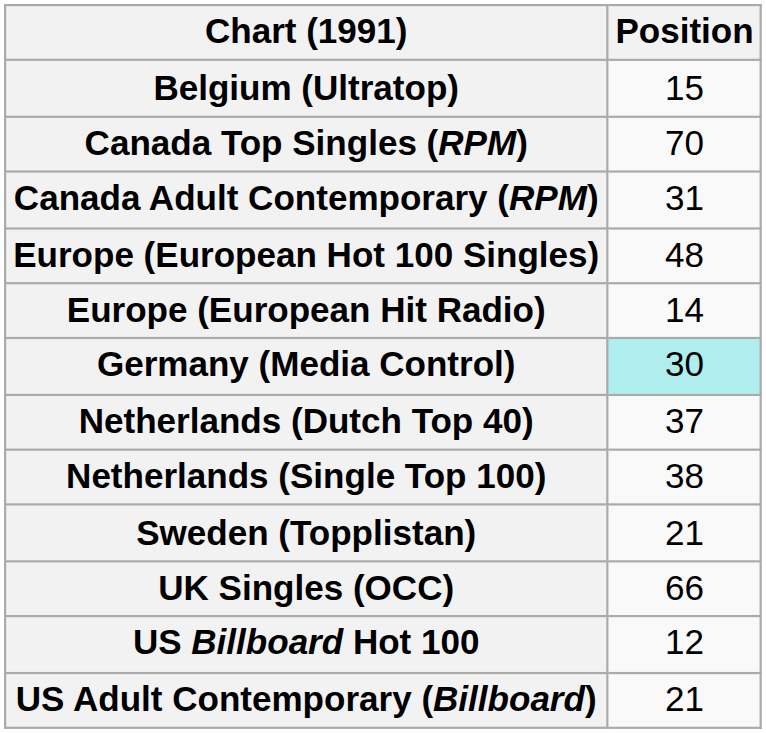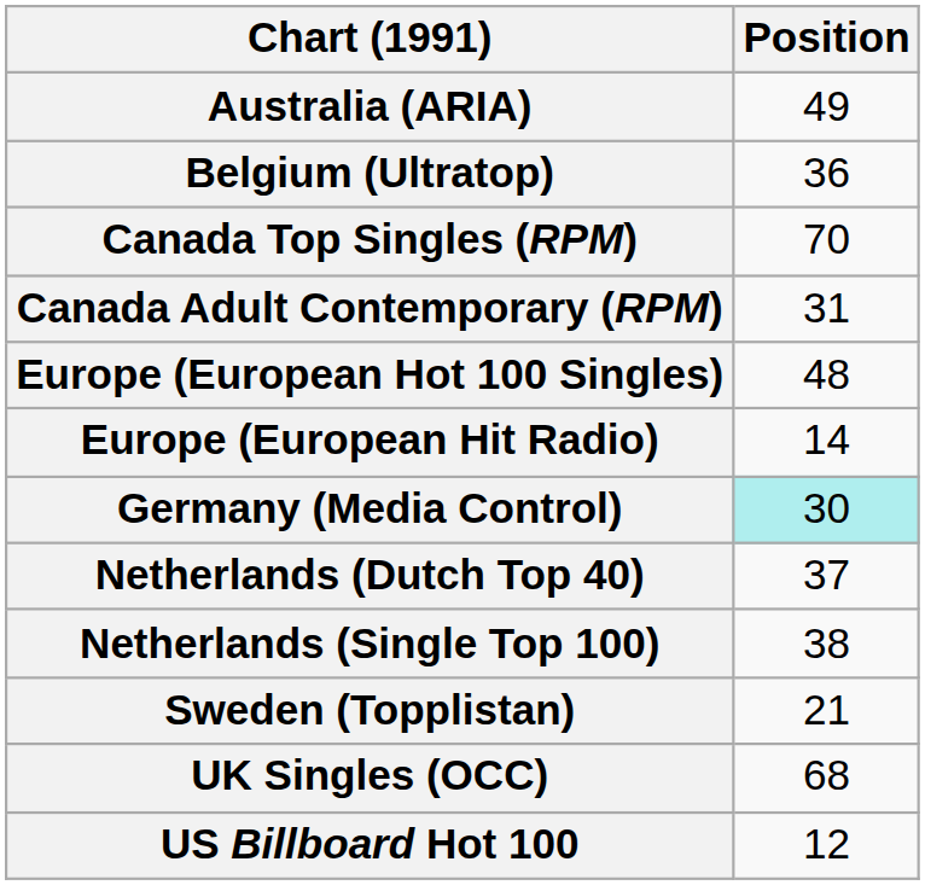 <table class="wikitable sortable plainrowheaders" style="text-align:center">
 <tr>
 <th>Chart (1991)</th>
 <th>Position</th>
 </tr>
 <tr>
+<th scope="row">Australia (ARIA)</th>
+<td>49</td>
+</tr>
+<tr>
 <th scope="row">Belgium (Ultratop)</th>
-<td>15</td>
+<td>36</td>
 </tr>
 <tr>
 <th scope="row">Canada Top Singles (<em>RPM</em>)</th>
 <td>70</td>
 </tr>
 <tr>
 <th scope="row">Canada Adult Contemporary (<em>RPM</em>)</th>
 <td>31</td>
 </tr>
 <tr>
 <th scope="row">Europe (European Hot 100 Singles)</th>
 <td>48</td>
 </tr>
 <tr>
 <th scope="row">Europe (European Hit Radio)</th>
 <td>14</td>
 </tr>
 <tr>
 <th scope="row">Germany (Media Control)</th>
 <td style="background: paleturquoise;">30</td>
 </tr>
 <tr>
 <th scope="row">Netherlands (Dutch Top 40)</th>
 <td>37</td>
 </tr>
 <tr>
 <th scope="row">Netherlands (Single Top 100)</th>
 <td>38</td>
 </tr>
 <tr>
 <th scope="row">Sweden (Topplistan)</th>
 <td>21</td>
 </tr>
 <tr>
 <th scope="row">UK Singles (OCC)</th>
-<td>66</td>
+<td>68</td>
 </tr>
 <tr>
 <th scope="row">US <em>Billboard</em> Hot 100</th>
 <td>12</td>
 </tr>
-<tr>
-<th scope="row">US Adult Contemporary (<em>Billboard</em>)</th>
-<td>21</td>
-</tr>
 </table>
